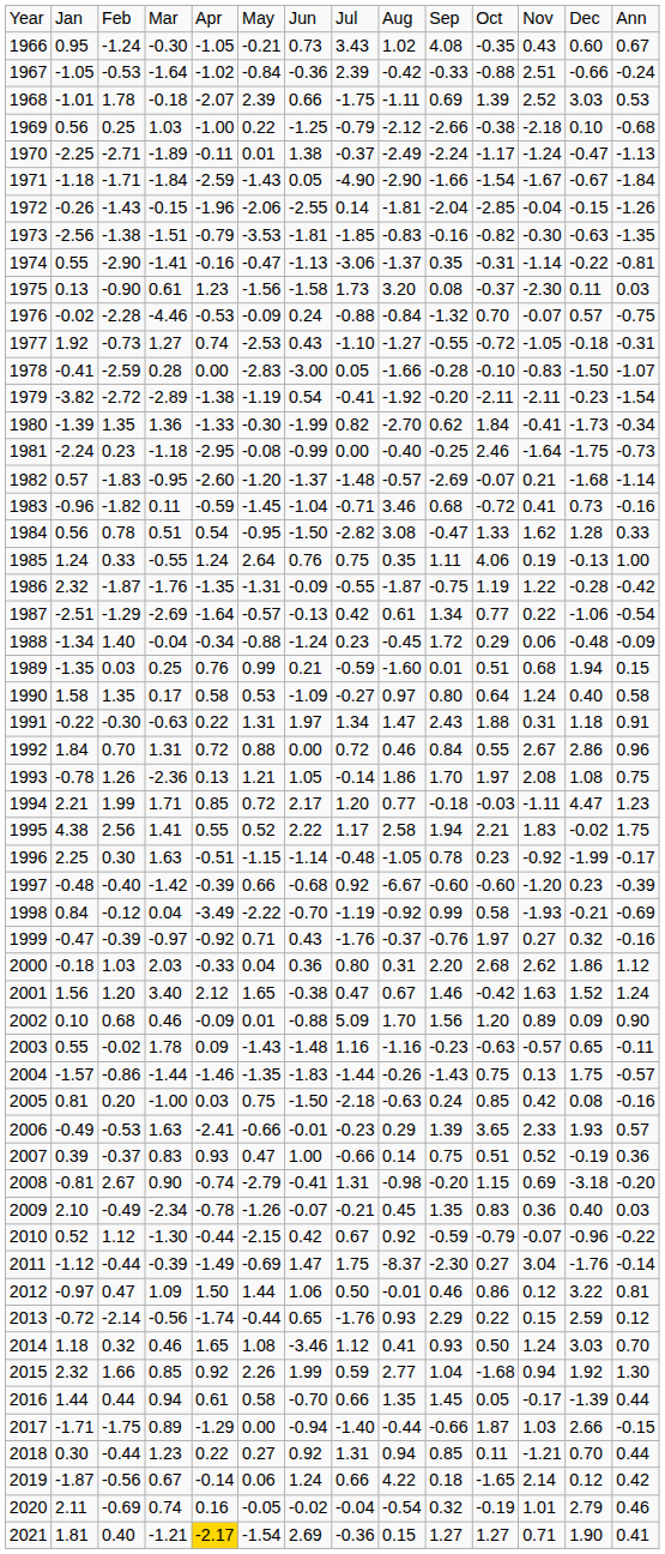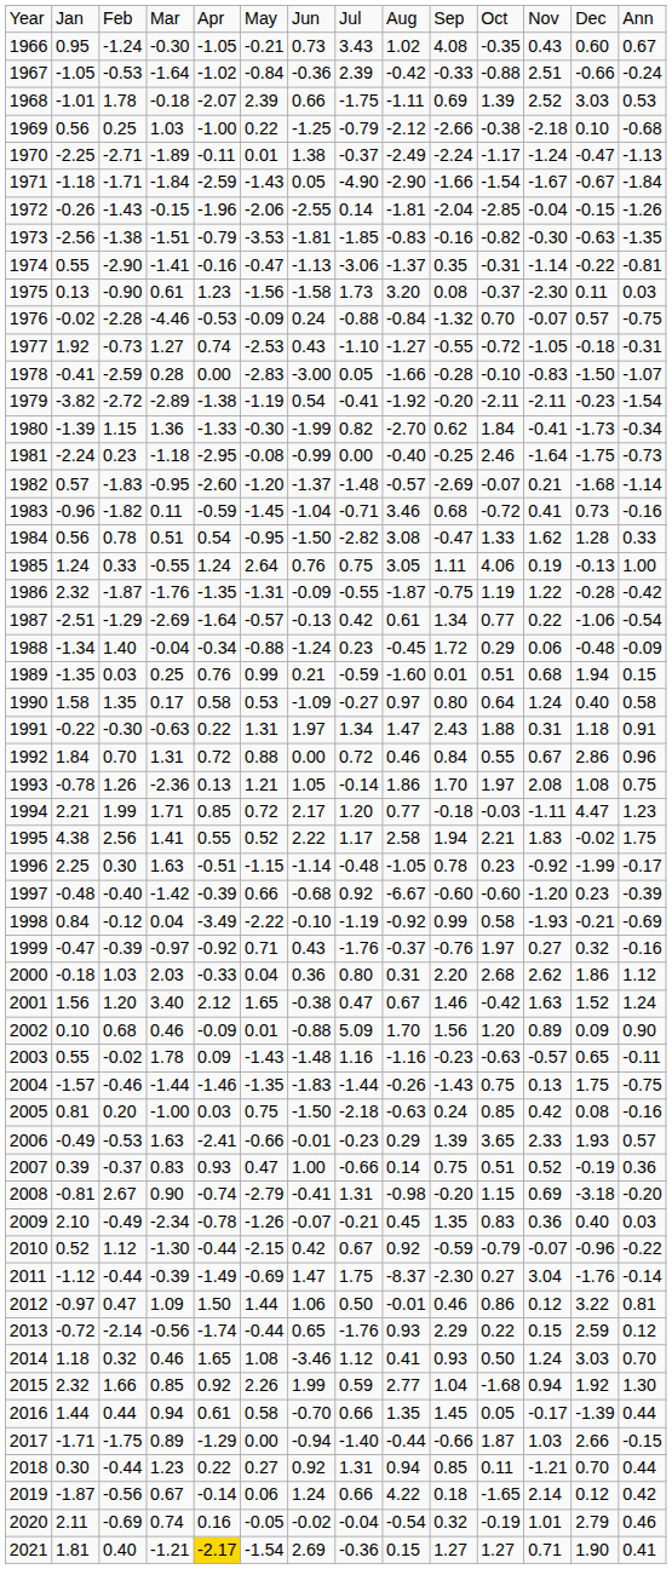 <table class="wikitable">
 <tr>
 <td>Year</td>
 <td>Jan</td>
 <td>Feb</td>
 <td>Mar</td>
 <td>Apr</td>
 <td>May</td>
 <td>Jun</td>
 <td>Jul</td>
 <td>Aug</td>
 <td>Sep</td>
 <td>Oct</td>
 <td>Nov</td>
 <td>Dec</td>
 <td>Ann</td>
 </tr>
 <tr>
 <td>1966</td>
 <td>0.95</td>
 <td>-1.24</td>
 <td>-0.30</td>
 <td>-1.05</td>
 <td>-0.21</td>
 <td>0.73</td>
 <td>3.43</td>
 <td>1.02</td>
 <td>4.08</td>
 <td>-0.35</td>
 <td>0.43</td>
 <td>0.60</td>
 <td>0.67</td>
 </tr>
 <tr>
 <td>1967</td>
 <td>-1.05</td>
 <td>-0.53</td>
 <td>-1.64</td>
 <td>-1.02</td>
 <td>-0.84</td>
 <td>-0.36</td>
 <td>2.39</td>
 <td>-0.42</td>
 <td>-0.33</td>
 <td>-0.88</td>
 <td>2.51</td>
 <td>-0.66</td>
 <td>-0.24</td>
 </tr>
 <tr>
 <td>1968</td>
 <td>-1.01</td>
 <td>1.78</td>
 <td>-0.18</td>
 <td>-2.07</td>
 <td>2.39</td>
 <td>0.66</td>
 <td>-1.75</td>
 <td>-1.11</td>
 <td>0.69</td>
 <td>1.39</td>
 <td>2.52</td>
 <td>3.03</td>
 <td>0.53</td>
 </tr>
 <tr>
 <td>1969</td>
 <td>0.56</td>
 <td>0.25</td>
 <td>1.03</td>
 <td>-1.00</td>
 <td>0.22</td>
 <td>-1.25</td>
 <td>-0.79</td>
 <td>-2.12</td>
 <td>-2.66</td>
 <td>-0.38</td>
 <td>-2.18</td>
 <td>0.10</td>
 <td>-0.68</td>
 </tr>
 <tr>
 <td>1970</td>
 <td>-2.25</td>
 <td>-2.71</td>
 <td>-1.89</td>
 <td>-0.11</td>
 <td>0.01</td>
 <td>1.38</td>
 <td>-0.37</td>
 <td>-2.49</td>
 <td>-2.24</td>
 <td>-1.17</td>
 <td>-1.24</td>
 <td>-0.47</td>
 <td>-1.13</td>
 </tr>
 <tr>
 <td>1971</td>
 <td>-1.18</td>
 <td>-1.71</td>
 <td>-1.84</td>
 <td>-2.59</td>
 <td>-1.43</td>
 <td>0.05</td>
 <td>-4.90</td>
 <td>-2.90</td>
 <td>-1.66</td>
 <td>-1.54</td>
 <td>-1.67</td>
 <td>-0.67</td>
 <td>-1.84</td>
 </tr>
 <tr>
 <td>1972</td>
 <td>-0.26</td>
 <td>-1.43</td>
 <td>-0.15</td>
 <td>-1.96</td>
 <td>-2.06</td>
 <td>-2.55</td>
 <td>0.14</td>
 <td>-1.81</td>
 <td>-2.04</td>
 <td>-2.85</td>
 <td>-0.04</td>
 <td>-0.15</td>
 <td>-1.26</td>
 </tr>
 <tr>
 <td>1973</td>
 <td>-2.56</td>
 <td>-1.38</td>
 <td>-1.51</td>
 <td>-0.79</td>
 <td>-3.53</td>
 <td>-1.81</td>
 <td>-1.85</td>
 <td>-0.83</td>
 <td>-0.16</td>
 <td>-0.82</td>
 <td>-0.30</td>
 <td>-0.63</td>
 <td>-1.35</td>
 </tr>
 <tr>
 <td>1974</td>
 <td>0.55</td>
 <td>-2.90</td>
 <td>-1.41</td>
 <td>-0.16</td>
 <td>-0.47</td>
 <td>-1.13</td>
 <td>-3.06</td>
 <td>-1.37</td>
 <td>0.35</td>
 <td>-0.31</td>
 <td>-1.14</td>
 <td>-0.22</td>
 <td>-0.81</td>
 </tr>
 <tr>
 <td>1975</td>
 <td>0.13</td>
 <td>-0.90</td>
 <td>0.61</td>
 <td>1.23</td>
 <td>-1.56</td>
 <td>-1.58</td>
 <td>1.73</td>
 <td>3.20</td>
 <td>0.08</td>
 <td>-0.37</td>
 <td>-2.30</td>
 <td>0.11</td>
 <td>0.03</td>
 </tr>
 <tr>
 <td>1976</td>
 <td>-0.02</td>
 <td>-2.28</td>
 <td>-4.46</td>
 <td>-0.53</td>
 <td>-0.09</td>
 <td>0.24</td>
 <td>-0.88</td>
 <td>-0.84</td>
 <td>-1.32</td>
 <td>0.70</td>
 <td>-0.07</td>
 <td>0.57</td>
 <td>-0.75</td>
 </tr>
 <tr>
 <td>1977</td>
 <td>1.92</td>
 <td>-0.73</td>
 <td>1.27</td>
 <td>0.74</td>
 <td>-2.53</td>
 <td>0.43</td>
 <td>-1.10</td>
 <td>-1.27</td>
 <td>-0.55</td>
 <td>-0.72</td>
 <td>-1.05</td>
 <td>-0.18</td>
 <td>-0.31</td>
 </tr>
 <tr>
 <td>1978</td>
 <td>-0.41</td>
 <td>-2.59</td>
 <td>0.28</td>
 <td>0.00</td>
 <td>-2.83</td>
 <td>-3.00</td>
 <td>0.05</td>
 <td>-1.66</td>
 <td>-0.28</td>
 <td>-0.10</td>
 <td>-0.83</td>
 <td>-1.50</td>
 <td>-1.07</td>
 </tr>
 <tr>
 <td>1979</td>
 <td>-3.82</td>
 <td>-2.72</td>
 <td>-2.89</td>
 <td>-1.38</td>
 <td>-1.19</td>
 <td>0.54</td>
 <td>-0.41</td>
 <td>-1.92</td>
 <td>-0.20</td>
 <td>-2.11</td>
 <td>-2.11</td>
 <td>-0.23</td>
 <td>-1.54</td>
 </tr>
 <tr>
 <td>1980</td>
 <td>-1.39</td>
-<td>1.35</td>
+<td>1.15</td>
 <td>1.36</td>
 <td>-1.33</td>
 <td>-0.30</td>
 <td>-1.99</td>
 <td>0.82</td>
 <td>-2.70</td>
 <td>0.62</td>
 <td>1.84</td>
 <td>-0.41</td>
 <td>-1.73</td>
 <td>-0.34</td>
 </tr>
 <tr>
 <td>1981</td>
 <td>-2.24</td>
 <td>0.23</td>
 <td>-1.18</td>
 <td>-2.95</td>
 <td>-0.08</td>
 <td>-0.99</td>
 <td>0.00</td>
 <td>-0.40</td>
 <td>-0.25</td>
 <td>2.46</td>
 <td>-1.64</td>
 <td>-1.75</td>
 <td>-0.73</td>
 </tr>
 <tr>
 <td>1982</td>
 <td>0.57</td>
 <td>-1.83</td>
 <td>-0.95</td>
 <td>-2.60</td>
 <td>-1.20</td>
 <td>-1.37</td>
 <td>-1.48</td>
 <td>-0.57</td>
 <td>-2.69</td>
 <td>-0.07</td>
 <td>0.21</td>
 <td>-1.68</td>
 <td>-1.14</td>
 </tr>
 <tr>
 <td>1983</td>
 <td>-0.96</td>
 <td>-1.82</td>
 <td>0.11</td>
 <td>-0.59</td>
 <td>-1.45</td>
 <td>-1.04</td>
 <td>-0.71</td>
 <td>3.46</td>
 <td>0.68</td>
 <td>-0.72</td>
 <td>0.41</td>
 <td>0.73</td>
 <td>-0.16</td>
 </tr>
 <tr>
 <td>1984</td>
 <td>0.56</td>
 <td>0.78</td>
 <td>0.51</td>
 <td>0.54</td>
 <td>-0.95</td>
 <td>-1.50</td>
 <td>-2.82</td>
 <td>3.08</td>
 <td>-0.47</td>
 <td>1.33</td>
 <td>1.62</td>
 <td>1.28</td>
 <td>0.33</td>
 </tr>
 <tr>
 <td>1985</td>
 <td>1.24</td>
 <td>0.33</td>
 <td>-0.55</td>
 <td>1.24</td>
 <td>2.64</td>
 <td>0.76</td>
 <td>0.75</td>
-<td>0.35</td>
+<td>3.05</td>
 <td>1.11</td>
 <td>4.06</td>
 <td>0.19</td>
 <td>-0.13</td>
 <td>1.00</td>
 </tr>
 <tr>
 <td>1986</td>
 <td>2.32</td>
 <td>-1.87</td>
 <td>-1.76</td>
 <td>-1.35</td>
 <td>-1.31</td>
 <td>-0.09</td>
 <td>-0.55</td>
 <td>-1.87</td>
 <td>-0.75</td>
 <td>1.19</td>
 <td>1.22</td>
 <td>-0.28</td>
 <td>-0.42</td>
 </tr>
 <tr>
 <td>1987</td>
 <td>-2.51</td>
 <td>-1.29</td>
 <td>-2.69</td>
 <td>-1.64</td>
 <td>-0.57</td>
 <td>-0.13</td>
 <td>0.42</td>
 <td>0.61</td>
 <td>1.34</td>
 <td>0.77</td>
 <td>0.22</td>
 <td>-1.06</td>
 <td>-0.54</td>
 </tr>
 <tr>
 <td>1988</td>
 <td>-1.34</td>
 <td>1.40</td>
 <td>-0.04</td>
 <td>-0.34</td>
 <td>-0.88</td>
 <td>-1.24</td>
 <td>0.23</td>
 <td>-0.45</td>
 <td>1.72</td>
 <td>0.29</td>
 <td>0.06</td>
 <td>-0.48</td>
 <td>-0.09</td>
 </tr>
 <tr>
 <td>1989</td>
 <td>-1.35</td>
 <td>0.03</td>
 <td>0.25</td>
 <td>0.76</td>
 <td>0.99</td>
 <td>0.21</td>
 <td>-0.59</td>
 <td>-1.60</td>
 <td>0.01</td>
 <td>0.51</td>
 <td>0.68</td>
 <td>1.94</td>
 <td>0.15</td>
 </tr>
 <tr>
 <td>1990</td>
 <td>1.58</td>
 <td>1.35</td>
 <td>0.17</td>
 <td>0.58</td>
 <td>0.53</td>
 <td>-1.09</td>
 <td>-0.27</td>
 <td>0.97</td>
 <td>0.80</td>
 <td>0.64</td>
 <td>1.24</td>
 <td>0.40</td>
 <td>0.58</td>
 </tr>
 <tr>
 <td>1991</td>
 <td>-0.22</td>
 <td>-0.30</td>
 <td>-0.63</td>
 <td>0.22</td>
 <td>1.31</td>
 <td>1.97</td>
 <td>1.34</td>
 <td>1.47</td>
 <td>2.43</td>
 <td>1.88</td>
 <td>0.31</td>
 <td>1.18</td>
 <td>0.91</td>
 </tr>
 <tr>
 <td>1992</td>
 <td>1.84</td>
 <td>0.70</td>
 <td>1.31</td>
 <td>0.72</td>
 <td>0.88</td>
 <td>0.00</td>
 <td>0.72</td>
 <td>0.46</td>
 <td>0.84</td>
 <td>0.55</td>
-<td>2.67</td>
+<td>0.67</td>
 <td>2.86</td>
 <td>0.96</td>
 </tr>
 <tr>
 <td>1993</td>
 <td>-0.78</td>
 <td>1.26</td>
 <td>-2.36</td>
 <td>0.13</td>
 <td>1.21</td>
 <td>1.05</td>
 <td>-0.14</td>
 <td>1.86</td>
 <td>1.70</td>
 <td>1.97</td>
 <td>2.08</td>
 <td>1.08</td>
 <td>0.75</td>
 </tr>
 <tr>
 <td>1994</td>
 <td>2.21</td>
 <td>1.99</td>
 <td>1.71</td>
 <td>0.85</td>
 <td>0.72</td>
 <td>2.17</td>
 <td>1.20</td>
 <td>0.77</td>
 <td>-0.18</td>
 <td>-0.03</td>
 <td>-1.11</td>
 <td>4.47</td>
 <td>1.23</td>
 </tr>
 <tr>
 <td>1995</td>
 <td>4.38</td>
 <td>2.56</td>
 <td>1.41</td>
 <td>0.55</td>
 <td>0.52</td>
 <td>2.22</td>
 <td>1.17</td>
 <td>2.58</td>
 <td>1.94</td>
 <td>2.21</td>
 <td>1.83</td>
 <td>-0.02</td>
 <td>1.75</td>
 </tr>
 <tr>
 <td>1996</td>
 <td>2.25</td>
 <td>0.30</td>
 <td>1.63</td>
 <td>-0.51</td>
 <td>-1.15</td>
 <td>-1.14</td>
 <td>-0.48</td>
 <td>-1.05</td>
 <td>0.78</td>
 <td>0.23</td>
 <td>-0.92</td>
 <td>-1.99</td>
 <td>-0.17</td>
 </tr>
 <tr>
 <td>1997</td>
 <td>-0.48</td>
 <td>-0.40</td>
 <td>-1.42</td>
 <td>-0.39</td>
 <td>0.66</td>
 <td>-0.68</td>
 <td>0.92</td>
 <td>-6.67</td>
 <td>-0.60</td>
 <td>-0.60</td>
 <td>-1.20</td>
 <td>0.23</td>
 <td>-0.39</td>
 </tr>
 <tr>
 <td>1998</td>
 <td>0.84</td>
 <td>-0.12</td>
 <td>0.04</td>
 <td>-3.49</td>
 <td>-2.22</td>
-<td>-0.70</td>
+<td>-0.10</td>
 <td>-1.19</td>
 <td>-0.92</td>
 <td>0.99</td>
 <td>0.58</td>
 <td>-1.93</td>
 <td>-0.21</td>
 <td>-0.69</td>
 </tr>
 <tr>
 <td>1999</td>
 <td>-0.47</td>
 <td>-0.39</td>
 <td>-0.97</td>
 <td>-0.92</td>
 <td>0.71</td>
 <td>0.43</td>
 <td>-1.76</td>
 <td>-0.37</td>
 <td>-0.76</td>
 <td>1.97</td>
 <td>0.27</td>
 <td>0.32</td>
 <td>-0.16</td>
 </tr>
 <tr>
 <td>2000</td>
 <td>-0.18</td>
 <td>1.03</td>
 <td>2.03</td>
 <td>-0.33</td>
 <td>0.04</td>
 <td>0.36</td>
 <td>0.80</td>
 <td>0.31</td>
 <td>2.20</td>
 <td>2.68</td>
 <td>2.62</td>
 <td>1.86</td>
 <td>1.12</td>
 </tr>
 <tr>
 <td>2001</td>
 <td>1.56</td>
 <td>1.20</td>
 <td>3.40</td>
 <td>2.12</td>
 <td>1.65</td>
 <td>-0.38</td>
 <td>0.47</td>
 <td>0.67</td>
 <td>1.46</td>
 <td>-0.42</td>
 <td>1.63</td>
 <td>1.52</td>
 <td>1.24</td>
 </tr>
 <tr>
 <td>2002</td>
 <td>0.10</td>
 <td>0.68</td>
 <td>0.46</td>
 <td>-0.09</td>
 <td>0.01</td>
 <td>-0.88</td>
 <td>5.09</td>
 <td>1.70</td>
 <td>1.56</td>
 <td>1.20</td>
 <td>0.89</td>
 <td>0.09</td>
 <td>0.90</td>
 </tr>
 <tr>
 <td>2003</td>
 <td>0.55</td>
 <td>-0.02</td>
 <td>1.78</td>
 <td>0.09</td>
 <td>-1.43</td>
 <td>-1.48</td>
 <td>1.16</td>
 <td>-1.16</td>
 <td>-0.23</td>
 <td>-0.63</td>
 <td>-0.57</td>
 <td>0.65</td>
 <td>-0.11</td>
 </tr>
 <tr>
 <td>2004</td>
 <td>-1.57</td>
-<td>-0.86</td>
+<td>-0.46</td>
 <td>-1.44</td>
 <td>-1.46</td>
 <td>-1.35</td>
 <td>-1.83</td>
 <td>-1.44</td>
 <td>-0.26</td>
 <td>-1.43</td>
 <td>0.75</td>
 <td>0.13</td>
 <td>1.75</td>
-<td>-0.57</td>
+<td>-0.75</td>
 </tr>
 <tr>
 <td>2005</td>
 <td>0.81</td>
 <td>0.20</td>
 <td>-1.00</td>
 <td>0.03</td>
 <td>0.75</td>
 <td>-1.50</td>
 <td>-2.18</td>
 <td>-0.63</td>
 <td>0.24</td>
 <td>0.85</td>
 <td>0.42</td>
 <td>0.08</td>
 <td>-0.16</td>
 </tr>
 <tr>
 <td>2006</td>
 <td>-0.49</td>
 <td>-0.53</td>
 <td>1.63</td>
 <td>-2.41</td>
 <td>-0.66</td>
 <td>-0.01</td>
 <td>-0.23</td>
 <td>0.29</td>
 <td>1.39</td>
 <td>3.65</td>
 <td>2.33</td>
 <td>1.93</td>
 <td>0.57</td>
 </tr>
 <tr>
 <td>2007</td>
 <td>0.39</td>
 <td>-0.37</td>
 <td>0.83</td>
 <td>0.93</td>
 <td>0.47</td>
 <td>1.00</td>
 <td>-0.66</td>
 <td>0.14</td>
 <td>0.75</td>
 <td>0.51</td>
 <td>0.52</td>
 <td>-0.19</td>
 <td>0.36</td>
 </tr>
 <tr>
 <td>2008</td>
 <td>-0.81</td>
 <td>2.67</td>
 <td>0.90</td>
 <td>-0.74</td>
 <td>-2.79</td>
 <td>-0.41</td>
 <td>1.31</td>
 <td>-0.98</td>
 <td>-0.20</td>
 <td>1.15</td>
 <td>0.69</td>
 <td>-3.18</td>
 <td>-0.20</td>
 </tr>
 <tr>
 <td>2009</td>
 <td>2.10</td>
 <td>-0.49</td>
 <td>-2.34</td>
 <td>-0.78</td>
 <td>-1.26</td>
 <td>-0.07</td>
 <td>-0.21</td>
 <td>0.45</td>
 <td>1.35</td>
 <td>0.83</td>
 <td>0.36</td>
 <td>0.40</td>
 <td>0.03</td>
 </tr>
 <tr>
 <td>2010</td>
 <td>0.52</td>
 <td>1.12</td>
 <td>-1.30</td>
 <td>-0.44</td>
 <td>-2.15</td>
 <td>0.42</td>
 <td>0.67</td>
 <td>0.92</td>
 <td>-0.59</td>
 <td>-0.79</td>
 <td>-0.07</td>
 <td>-0.96</td>
 <td>-0.22</td>
 </tr>
 <tr>
 <td>2011</td>
 <td>-1.12</td>
 <td>-0.44</td>
 <td>-0.39</td>
 <td>-1.49</td>
 <td>-0.69</td>
 <td>1.47</td>
 <td>1.75</td>
 <td>-8.37</td>
 <td>-2.30</td>
 <td>0.27</td>
 <td>3.04</td>
 <td>-1.76</td>
 <td>-0.14</td>
 </tr>
 <tr>
 <td>2012</td>
 <td>-0.97</td>
 <td>0.47</td>
 <td>1.09</td>
 <td>1.50</td>
 <td>1.44</td>
 <td>1.06</td>
 <td>0.50</td>
 <td>-0.01</td>
 <td>0.46</td>
 <td>0.86</td>
 <td>0.12</td>
 <td>3.22</td>
 <td>0.81</td>
 </tr>
 <tr>
 <td>2013</td>
 <td>-0.72</td>
 <td>-2.14</td>
 <td>-0.56</td>
 <td>-1.74</td>
 <td>-0.44</td>
 <td>0.65</td>
 <td>-1.76</td>
 <td>0.93</td>
 <td>2.29</td>
 <td>0.22</td>
 <td>0.15</td>
 <td>2.59</td>
 <td>0.12</td>
 </tr>
 <tr>
 <td>2014</td>
 <td>1.18</td>
 <td>0.32</td>
 <td>0.46</td>
 <td>1.65</td>
 <td>1.08</td>
 <td>-3.46</td>
 <td>1.12</td>
 <td>0.41</td>
 <td>0.93</td>
 <td>0.50</td>
 <td>1.24</td>
 <td>3.03</td>
 <td>0.70</td>
 </tr>
 <tr>
 <td>2015</td>
 <td>2.32</td>
 <td>1.66</td>
 <td>0.85</td>
 <td>0.92</td>
 <td>2.26</td>
 <td>1.99</td>
 <td>0.59</td>
 <td>2.77</td>
 <td>1.04</td>
 <td>-1.68</td>
 <td>0.94</td>
 <td>1.92</td>
 <td>1.30</td>
 </tr>
 <tr>
 <td>2016</td>
 <td>1.44</td>
 <td>0.44</td>
 <td>0.94</td>
 <td>0.61</td>
 <td>0.58</td>
 <td>-0.70</td>
 <td>0.66</td>
 <td>1.35</td>
 <td>1.45</td>
 <td>0.05</td>
 <td>-0.17</td>
 <td>-1.39</td>
 <td>0.44</td>
 </tr>
 <tr>
 <td>2017</td>
 <td>-1.71</td>
 <td>-1.75</td>
 <td>0.89</td>
 <td>-1.29</td>
 <td>0.00</td>
 <td>-0.94</td>
 <td>-1.40</td>
 <td>-0.44</td>
 <td>-0.66</td>
 <td>1.87</td>
 <td>1.03</td>
 <td>2.66</td>
 <td>-0.15</td>
 </tr>
 <tr>
 <td>2018</td>
 <td>0.30</td>
 <td>-0.44</td>
 <td>1.23</td>
 <td>0.22</td>
 <td>0.27</td>
 <td>0.92</td>
 <td>1.31</td>
 <td>0.94</td>
 <td>0.85</td>
 <td>0.11</td>
 <td>-1.21</td>
 <td>0.70</td>
 <td>0.44</td>
 </tr>
 <tr>
 <td>2019</td>
 <td>-1.87</td>
 <td>-0.56</td>
 <td>0.67</td>
 <td>-0.14</td>
 <td>0.06</td>
 <td>1.24</td>
 <td>0.66</td>
 <td>4.22</td>
 <td>0.18</td>
 <td>-1.65</td>
 <td>2.14</td>
 <td>0.12</td>
 <td>0.42</td>
 </tr>
 <tr>
 <td>2020</td>
 <td>2.11</td>
 <td>-0.69</td>
 <td>0.74</td>
 <td>0.16</td>
 <td>-0.05</td>
 <td>-0.02</td>
 <td>-0.04</td>
 <td>-0.54</td>
 <td>0.32</td>
 <td>-0.19</td>
 <td>1.01</td>
 <td>2.79</td>
 <td>0.46</td>
 </tr>
 <tr>
 <td>2021</td>
 <td>1.81</td>
 <td>0.40</td>
 <td>-1.21</td>
 <td style="background: gold;">-2.17</td>
 <td>-1.54</td>
 <td>2.69</td>
 <td>-0.36</td>
 <td>0.15</td>
 <td>1.27</td>
 <td>1.27</td>
 <td>0.71</td>
 <td>1.90</td>
 <td>0.41</td>
 </tr>
 </table>
